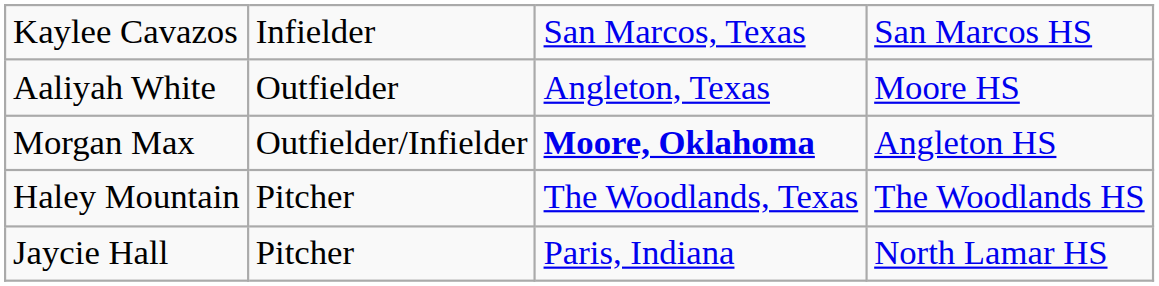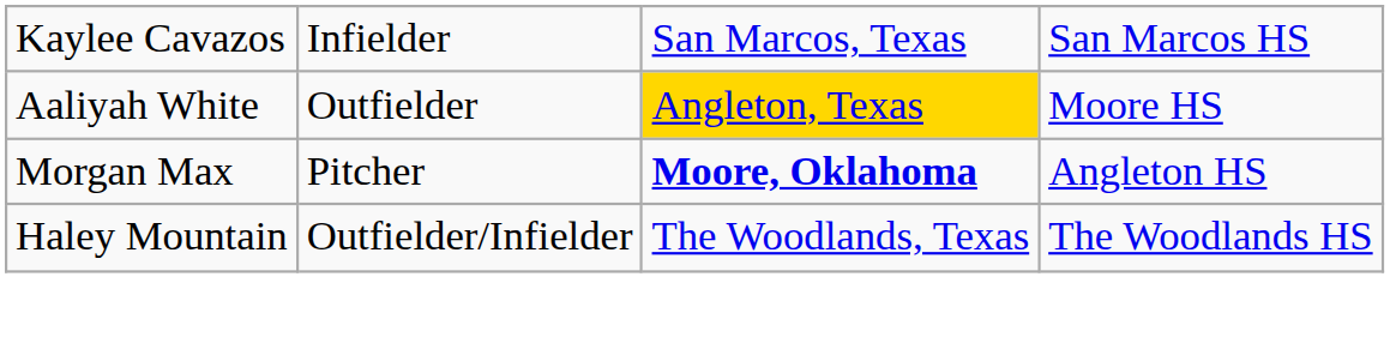 <table class="wikitable">
 <tr>
 <td>Kaylee Cavazos</td>
 <td>Infielder</td>
 <td><a href='#'>San Marcos, Texas</a></td>
 <td><a href='#'>San Marcos HS</a></td>
 </tr>
 <tr>
 <td>Aaliyah White</td>
 <td>Outfielder</td>
-<td><a href='#'>Angleton, Texas</a></td>
+<td style="background: gold;"><a href='#'>Angleton, Texas</a></td>
 <td><a href='#'>Moore HS</a></td>
 </tr>
 <tr>
 <td>Morgan Max</td>
-<td>Outfielder/Infielder</td>
+<td>Pitcher</td>
 <td><strong><a href='#'>Moore, Oklahoma</a></strong></td>
 <td><a href='#'>Angleton HS</a></td>
 </tr>
 <tr>
 <td>Haley Mountain</td>
-<td>Pitcher</td>
+<td>Outfielder/Infielder</td>
 <td><a href='#'>The Woodlands, Texas</a></td>
 <td><a href='#'>The Woodlands HS</a></td>
 </tr>
-<tr>
-<td>Jaycie Hall</td>
-<td>Pitcher</td>
-<td><a href='#'>Paris, Indiana</a></td>
-<td><a href='#'>North Lamar HS</a></td>
-</tr>
 </table>
